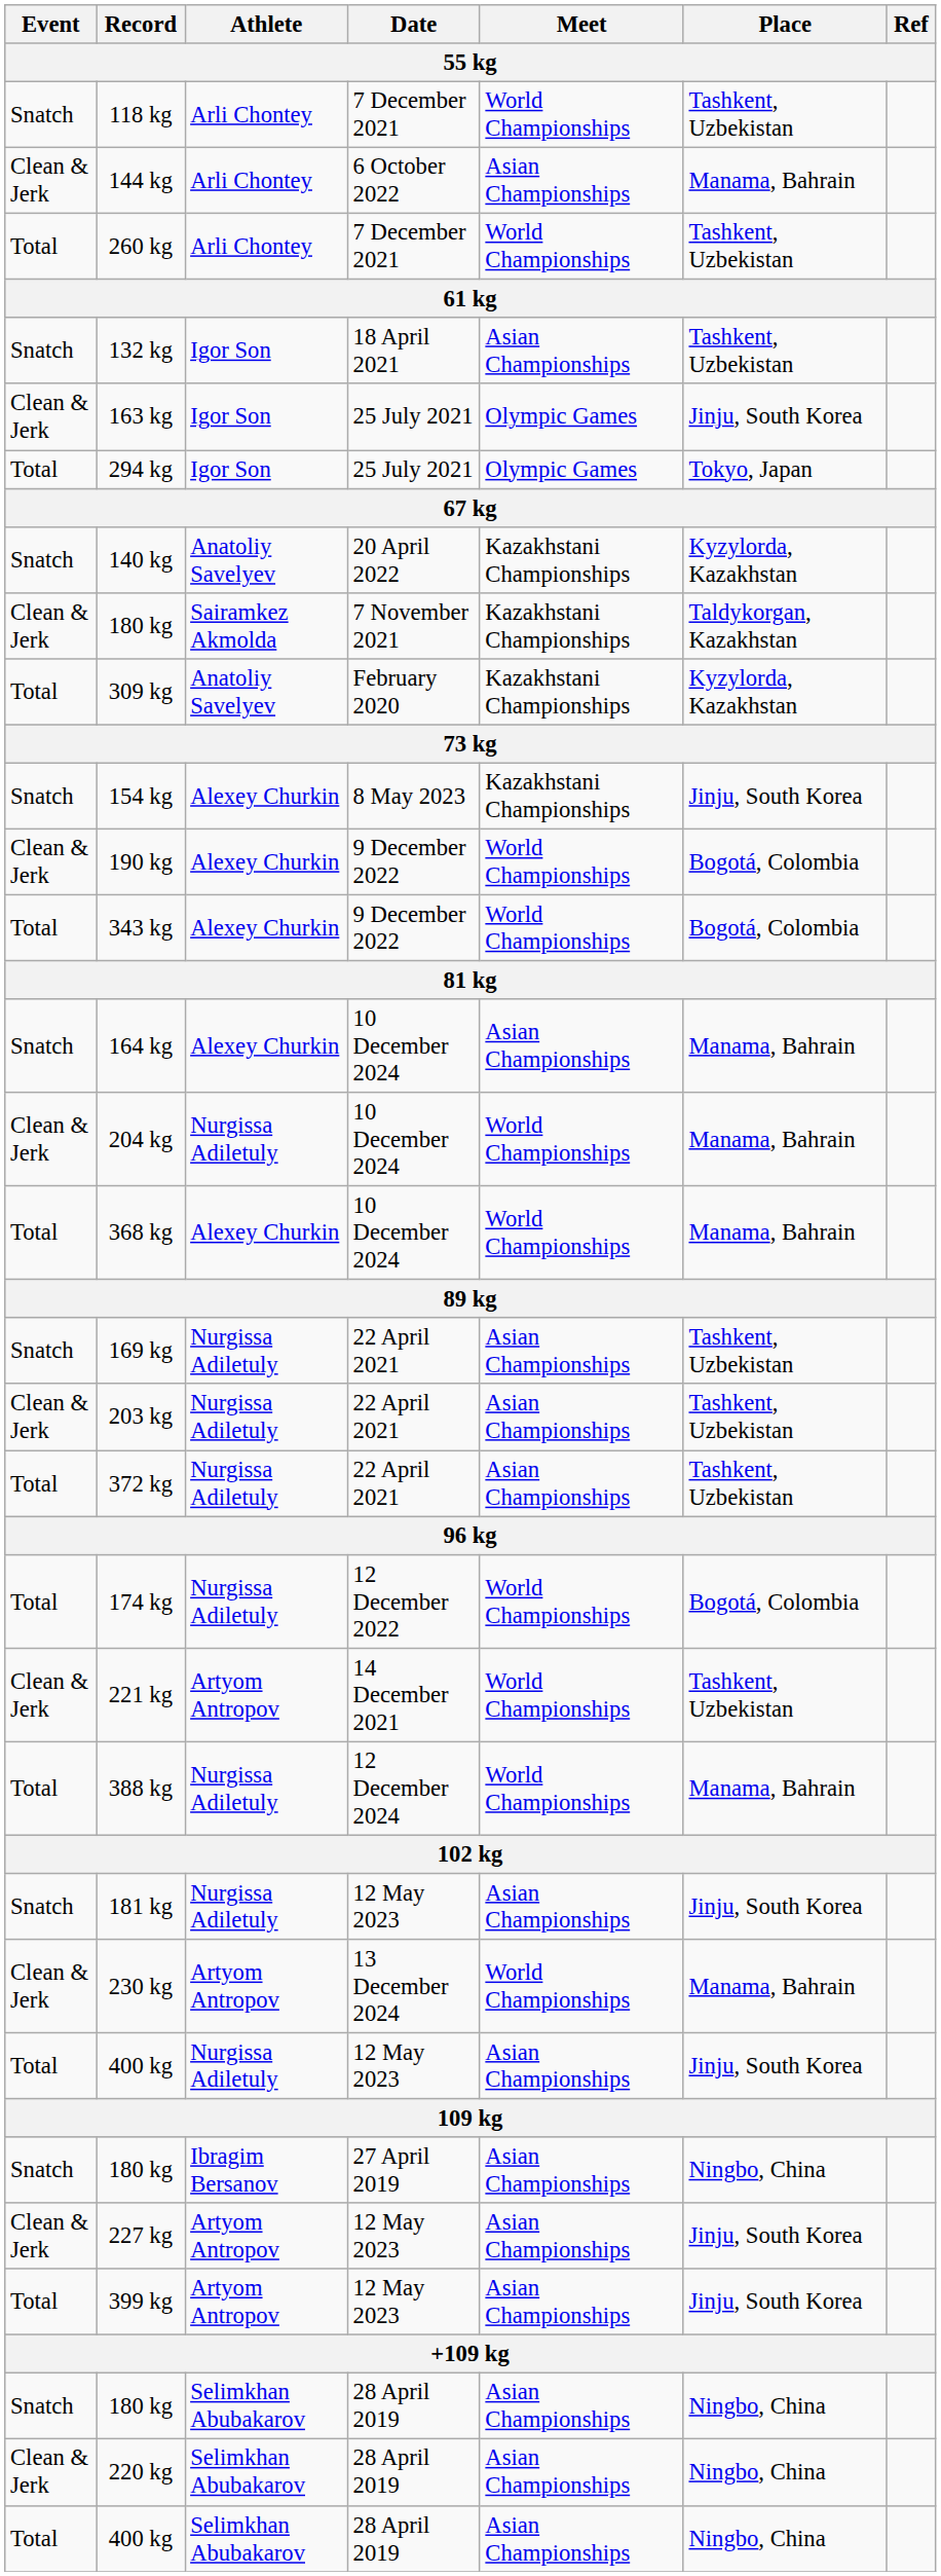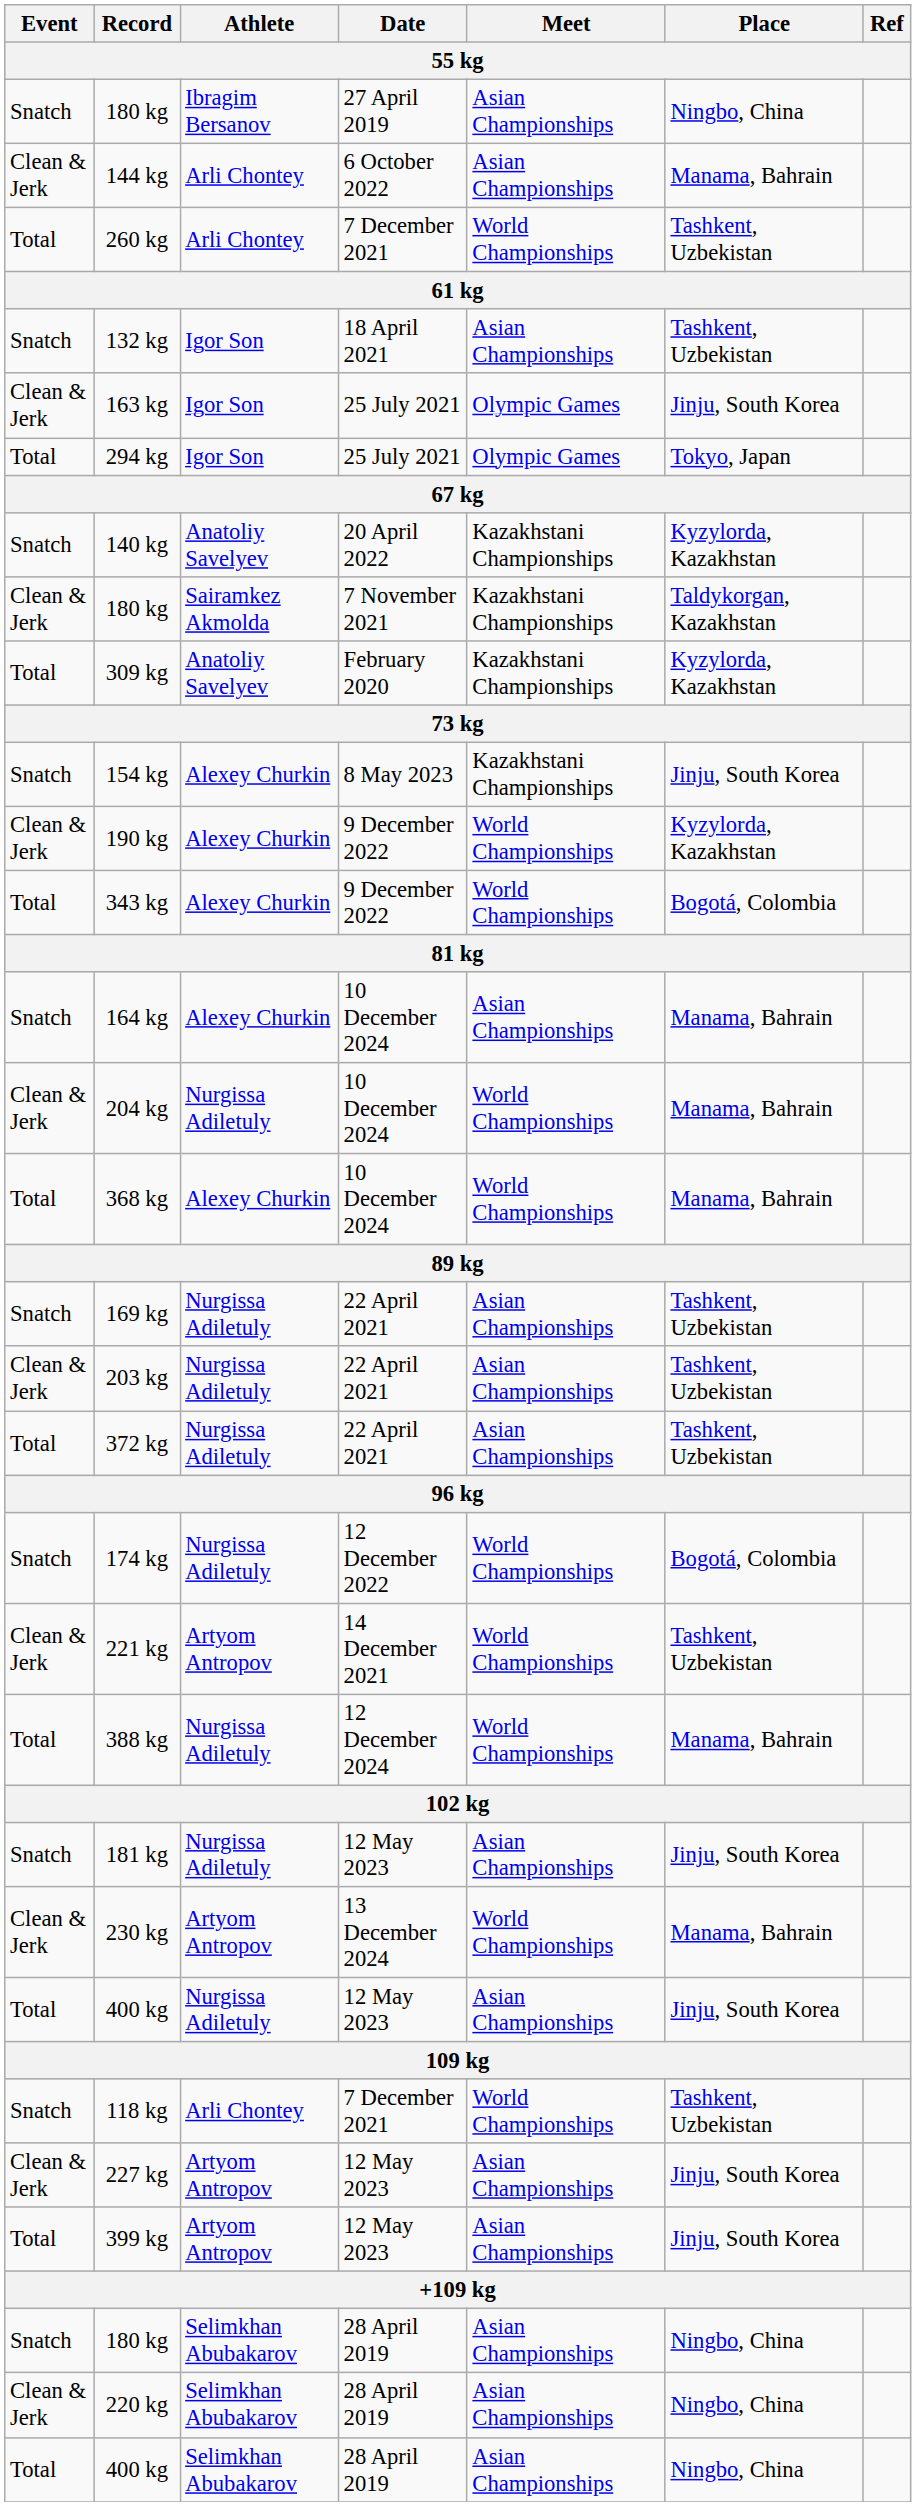 <table class="wikitable" style="font-size:95%;">
 <tr>
 <th width=9%>Event</th>
 <th width=6%>Record</th>
 <th width=16%>Athlete</th>
 <th width=13%>Date</th>
 <th width=20%>Meet</th>
 <th width=20%>Place</th>
 <th width=3%>Ref</th>
 </tr>
 <tr bgcolor="#DDDDDD">
 <th colspan="7">55 kg</th>
 </tr>
 <tr>
 <td>Snatch</td>
-<td align="center">118 kg</td>
-<td><a href='#'>Arli Chontey</a></td>
-<td>7 December 2021</td>
-<td><a href='#'>World Championships</a></td>
-<td><a href='#'>Tashkent</a>, Uzbekistan</td>
+<td align="center">180 kg</td>
+<td><a href='#'>Ibragim Bersanov</a></td>
+<td>27 April 2019</td>
+<td><a href='#'>Asian Championships</a></td>
+<td><a href='#'>Ningbo</a>, China</td>
 <td></td>
 </tr>
 <tr>
 <td>Clean & Jerk</td>
 <td align="center">144 kg</td>
 <td><a href='#'>Arli Chontey</a></td>
 <td>6 October 2022</td>
 <td><a href='#'>Asian Championships</a></td>
 <td><a href='#'>Manama</a>, Bahrain</td>
 <td></td>
 </tr>
 <tr>
 <td>Total</td>
 <td align="center">260 kg</td>
 <td><a href='#'>Arli Chontey</a></td>
 <td>7 December 2021</td>
 <td><a href='#'>World Championships</a></td>
 <td><a href='#'>Tashkent</a>, Uzbekistan</td>
 <td></td>
 </tr>
 <tr bgcolor="#DDDDDD">
 <th colspan="7">61 kg</th>
 </tr>
 <tr>
 <td>Snatch</td>
 <td align="center">132 kg</td>
 <td><a href='#'>Igor Son</a></td>
 <td>18 April 2021</td>
 <td><a href='#'>Asian Championships</a></td>
 <td><a href='#'>Tashkent</a>, Uzbekistan</td>
 <td></td>
 </tr>
 <tr>
 <td>Clean & Jerk</td>
 <td align="center">163 kg</td>
 <td><a href='#'>Igor Son</a></td>
 <td>25 July 2021</td>
 <td><a href='#'>Olympic Games</a></td>
 <td><a href='#'>Jinju</a>, South Korea</td>
 <td></td>
 </tr>
 <tr>
 <td>Total</td>
 <td align="center">294 kg</td>
 <td><a href='#'>Igor Son</a></td>
 <td>25 July 2021</td>
 <td><a href='#'>Olympic Games</a></td>
 <td><a href='#'>Tokyo</a>, Japan</td>
 <td></td>
 </tr>
 <tr bgcolor="#DDDDDD">
 <th colspan="7">67 kg</th>
 </tr>
 <tr>
 <td>Snatch</td>
 <td align="center">140 kg</td>
 <td><a href='#'>Anatoliy Savelyev</a></td>
 <td>20 April 2022</td>
 <td>Kazakhstani Championships</td>
 <td><a href='#'>Kyzylorda</a>, Kazakhstan</td>
 <td></td>
 </tr>
 <tr>
 <td>Clean & Jerk</td>
 <td align="center">180 kg</td>
 <td><a href='#'>Sairamkez Akmolda</a></td>
 <td>7 November 2021</td>
 <td>Kazakhstani Championships</td>
 <td><a href='#'>Taldykorgan</a>, Kazakhstan</td>
 <td></td>
 </tr>
 <tr>
 <td>Total</td>
 <td align="center">309 kg</td>
 <td><a href='#'>Anatoliy Savelyev</a></td>
 <td>February 2020</td>
 <td>Kazakhstani Championships</td>
 <td><a href='#'>Kyzylorda</a>, Kazakhstan</td>
 <td></td>
 </tr>
 <tr bgcolor="#DDDDDD">
 <th colspan="7">73 kg</th>
 </tr>
 <tr>
 <td>Snatch</td>
 <td align="center">154 kg</td>
 <td><a href='#'>Alexey Churkin</a></td>
 <td>8 May 2023</td>
 <td>Kazakhstani Championships</td>
 <td><a href='#'>Jinju</a>, South Korea</td>
 <td></td>
 </tr>
 <tr>
 <td>Clean & Jerk</td>
 <td align="center">190 kg</td>
 <td><a href='#'>Alexey Churkin</a></td>
 <td>9 December 2022</td>
 <td><a href='#'>World Championships</a></td>
-<td><a href='#'>Bogotá</a>, Colombia</td>
+<td><a href='#'>Kyzylorda</a>, Kazakhstan</td>
 <td></td>
 </tr>
 <tr>
 <td>Total</td>
 <td align="center">343 kg</td>
 <td><a href='#'>Alexey Churkin</a></td>
 <td>9 December 2022</td>
 <td><a href='#'>World Championships</a></td>
 <td><a href='#'>Bogotá</a>, Colombia</td>
 <td></td>
 </tr>
 <tr bgcolor="#DDDDDD">
 <th colspan="7">81 kg</th>
 </tr>
 <tr>
 <td>Snatch</td>
 <td align="center">164 kg</td>
 <td><a href='#'>Alexey Churkin</a></td>
 <td>10 December 2024</td>
 <td><a href='#'>Asian Championships</a></td>
 <td><a href='#'>Manama</a>, Bahrain</td>
 <td></td>
 </tr>
 <tr>
 <td>Clean & Jerk</td>
 <td align="center">204 kg</td>
 <td><a href='#'>Nurgissa Adiletuly</a></td>
 <td>10 December 2024</td>
 <td><a href='#'>World Championships</a></td>
 <td><a href='#'>Manama</a>, Bahrain</td>
 <td></td>
 </tr>
 <tr>
 <td>Total</td>
 <td align="center">368 kg</td>
 <td><a href='#'>Alexey Churkin</a></td>
 <td>10 December 2024</td>
 <td><a href='#'>World Championships</a></td>
 <td><a href='#'>Manama</a>, Bahrain</td>
 <td></td>
 </tr>
 <tr bgcolor="#DDDDDD">
 <th colspan="7">89 kg</th>
 </tr>
 <tr>
 <td>Snatch</td>
 <td align="center">169 kg</td>
 <td><a href='#'>Nurgissa Adiletuly</a></td>
 <td>22 April 2021</td>
 <td><a href='#'>Asian Championships</a></td>
 <td><a href='#'>Tashkent</a>, Uzbekistan</td>
 <td></td>
 </tr>
 <tr>
 <td>Clean & Jerk</td>
 <td align="center">203 kg</td>
 <td><a href='#'>Nurgissa Adiletuly</a></td>
 <td>22 April 2021</td>
 <td><a href='#'>Asian Championships</a></td>
 <td><a href='#'>Tashkent</a>, Uzbekistan</td>
 <td></td>
 </tr>
 <tr>
 <td>Total</td>
 <td align="center">372 kg</td>
 <td><a href='#'>Nurgissa Adiletuly</a></td>
 <td>22 April 2021</td>
 <td><a href='#'>Asian Championships</a></td>
 <td><a href='#'>Tashkent</a>, Uzbekistan</td>
 <td></td>
 </tr>
 <tr bgcolor="#DDDDDD">
 <th colspan="7">96 kg</th>
 </tr>
 <tr>
-<td>Total</td>
+<td>Snatch</td>
 <td align="center">174 kg</td>
 <td><a href='#'>Nurgissa Adiletuly</a></td>
 <td>12 December 2022</td>
 <td><a href='#'>World Championships</a></td>
 <td><a href='#'>Bogotá</a>, Colombia</td>
 <td></td>
 </tr>
 <tr>
 <td>Clean & Jerk</td>
 <td align="center">221 kg</td>
 <td><a href='#'>Artyom Antropov</a></td>
 <td>14 December 2021</td>
 <td><a href='#'>World Championships</a></td>
 <td><a href='#'>Tashkent</a>, Uzbekistan</td>
 <td></td>
 </tr>
 <tr>
 <td>Total</td>
 <td align="center">388 kg</td>
 <td><a href='#'>Nurgissa Adiletuly</a></td>
 <td>12 December 2024</td>
 <td><a href='#'>World Championships</a></td>
 <td><a href='#'>Manama</a>, Bahrain</td>
 <td></td>
 </tr>
 <tr bgcolor="#DDDDDD">
 <th colspan="7">102 kg</th>
 </tr>
 <tr>
 <td>Snatch</td>
 <td align="center">181 kg</td>
 <td><a href='#'>Nurgissa Adiletuly</a></td>
 <td>12 May 2023</td>
 <td><a href='#'>Asian Championships</a></td>
 <td><a href='#'>Jinju</a>, South Korea</td>
 <td></td>
 </tr>
 <tr>
 <td>Clean & Jerk</td>
 <td align="center">230 kg</td>
 <td><a href='#'>Artyom Antropov</a></td>
 <td>13 December 2024</td>
 <td><a href='#'>World Championships</a></td>
 <td><a href='#'>Manama</a>, Bahrain</td>
 <td></td>
 </tr>
 <tr>
 <td>Total</td>
 <td align="center">400 kg</td>
 <td><a href='#'>Nurgissa Adiletuly</a></td>
 <td>12 May 2023</td>
 <td><a href='#'>Asian Championships</a></td>
 <td><a href='#'>Jinju</a>, South Korea</td>
 <td></td>
 </tr>
 <tr bgcolor="#DDDDDD">
 <th colspan="7">109 kg</th>
 </tr>
 <tr>
 <td>Snatch</td>
-<td align="center">180 kg</td>
-<td><a href='#'>Ibragim Bersanov</a></td>
-<td>27 April 2019</td>
-<td><a href='#'>Asian Championships</a></td>
-<td><a href='#'>Ningbo</a>, China</td>
+<td align="center">118 kg</td>
+<td><a href='#'>Arli Chontey</a></td>
+<td>7 December 2021</td>
+<td><a href='#'>World Championships</a></td>
+<td><a href='#'>Tashkent</a>, Uzbekistan</td>
 <td></td>
 </tr>
 <tr>
 <td>Clean & Jerk</td>
 <td align="center">227 kg</td>
 <td><a href='#'>Artyom Antropov</a></td>
 <td>12 May 2023</td>
 <td><a href='#'>Asian Championships</a></td>
 <td><a href='#'>Jinju</a>, South Korea</td>
 <td></td>
 </tr>
 <tr>
 <td>Total</td>
 <td align="center">399 kg</td>
 <td><a href='#'>Artyom Antropov</a></td>
 <td>12 May 2023</td>
 <td><a href='#'>Asian Championships</a></td>
 <td><a href='#'>Jinju</a>, South Korea</td>
 <td></td>
 </tr>
 <tr bgcolor="#DDDDDD">
 <th colspan="7">+109 kg</th>
 </tr>
 <tr>
 <td>Snatch</td>
 <td align="center">180 kg</td>
 <td><a href='#'>Selimkhan Abubakarov</a></td>
 <td>28 April 2019</td>
 <td><a href='#'>Asian Championships</a></td>
 <td><a href='#'>Ningbo</a>, China</td>
 <td></td>
 </tr>
 <tr>
 <td>Clean & Jerk</td>
 <td align="center">220 kg</td>
 <td><a href='#'>Selimkhan Abubakarov</a></td>
 <td>28 April 2019</td>
 <td><a href='#'>Asian Championships</a></td>
 <td><a href='#'>Ningbo</a>, China</td>
 <td></td>
 </tr>
 <tr>
 <td>Total</td>
 <td align="center">400 kg</td>
 <td><a href='#'>Selimkhan Abubakarov</a></td>
 <td>28 April 2019</td>
 <td><a href='#'>Asian Championships</a></td>
 <td><a href='#'>Ningbo</a>, China</td>
 <td></td>
 </tr>
 </table>
